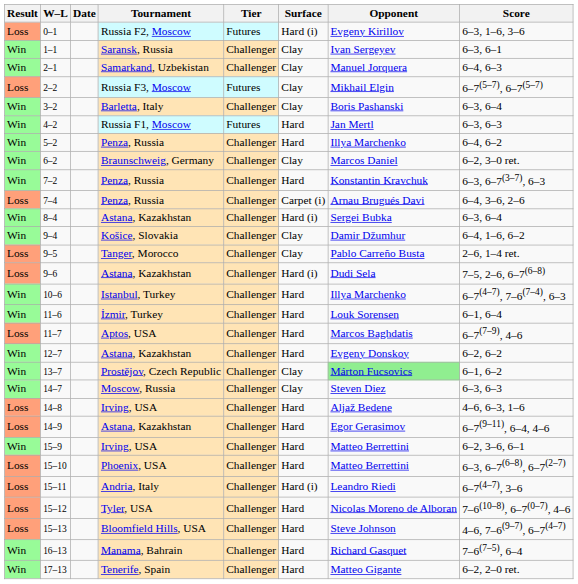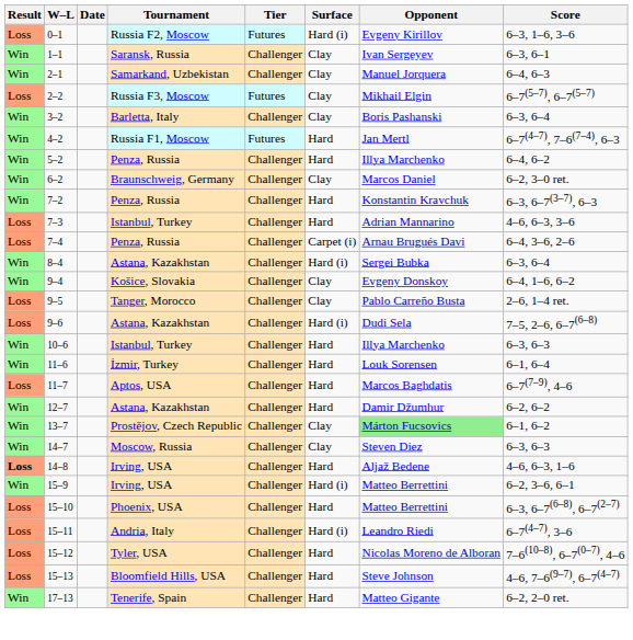 <table class="sortable wikitable">
 <tr>
 <th>Result</th>
 <th class="unsortable">W–L</th>
 <th>Date</th>
 <th>Tournament</th>
 <th>Tier</th>
 <th>Surface</th>
 <th>Opponent</th>
 <th class="unsortable">Score</th>
 </tr>
 <tr>
 <td bgcolor=FFA07A>Loss</td>
 <td><small>0–1</small></td>
 <td></td>
 <td style="background:#cffcff;">Russia F2, <a href='#'>Moscow</a></td>
 <td style="background:#cffcff;">Futures</td>
 <td>Hard (i)</td>
 <td> <a href='#'>Evgeny Kirillov</a></td>
 <td>6–3, 1–6, 3–6</td>
 </tr>
 <tr>
 <td bgcolor=98fb98>Win</td>
 <td><small>1–1</small></td>
 <td></td>
 <td style="background:moccasin;"><a href='#'>Saransk</a>, Russia</td>
 <td style="background:moccasin;">Challenger</td>
 <td>Clay</td>
 <td> <a href='#'>Ivan Sergeyev</a></td>
 <td>6–3, 6–1</td>
 </tr>
 <tr>
 <td bgcolor=98fb98>Win</td>
 <td><small>2–1</small></td>
 <td></td>
 <td style="background:moccasin;"><a href='#'>Samarkand</a>, Uzbekistan</td>
 <td style="background:moccasin;">Challenger</td>
 <td>Clay</td>
 <td> <a href='#'>Manuel Jorquera</a></td>
 <td>6–4, 6–3</td>
 </tr>
 <tr>
 <td bgcolor=FFA07A>Loss</td>
 <td><small>2–2</small></td>
 <td></td>
 <td style="background:#cffcff;">Russia F3, <a href='#'>Moscow</a></td>
 <td style="background:#cffcff;">Futures</td>
 <td>Clay</td>
 <td> <a href='#'>Mikhail Elgin</a></td>
 <td>6–7<sup>(5–7)</sup>, 6–7<sup>(5–7)</sup></td>
 </tr>
 <tr>
 <td bgcolor=98fb98>Win</td>
 <td><small>3–2</small></td>
 <td></td>
 <td style="background:moccasin;"><a href='#'>Barletta</a>, Italy</td>
 <td style="background:moccasin;">Challenger</td>
 <td>Clay</td>
 <td> <a href='#'>Boris Pashanski</a></td>
 <td>6–3, 6–4</td>
 </tr>
 <tr>
 <td bgcolor=98fb98>Win</td>
 <td><small>4–2</small></td>
 <td></td>
 <td style="background:#cffcff;">Russia F1, <a href='#'>Moscow</a></td>
 <td style="background:#cffcff;">Futures</td>
 <td>Hard</td>
 <td> <a href='#'>Jan Mertl</a></td>
-<td>6–3, 6–3</td>
+<td>6–7<sup>(4–7)</sup>, 7–6<sup>(7–4)</sup>, 6–3</td>
 </tr>
 <tr>
 <td bgcolor=98fb98>Win</td>
 <td><small>5–2</small></td>
 <td><a href='#'></a></td>
 <td style="background:moccasin;"><a href='#'>Penza</a>, Russia</td>
 <td style="background:moccasin;">Challenger</td>
 <td>Hard</td>
 <td> <a href='#'>Illya Marchenko</a></td>
 <td>6–4, 6–2</td>
 </tr>
 <tr>
 <td bgcolor=98fb98>Win</td>
 <td><small>6–2</small></td>
 <td><a href='#'></a></td>
 <td style="background:moccasin;"><a href='#'>Braunschweig</a>, Germany</td>
 <td style="background:moccasin;">Challenger</td>
 <td>Clay</td>
 <td> <a href='#'>Marcos Daniel</a></td>
 <td>6–2, 3–0 ret.</td>
 </tr>
 <tr>
 <td bgcolor=98fb98>Win</td>
 <td><small>7–2</small></td>
 <td><a href='#'></a></td>
 <td style="background:moccasin;"><a href='#'>Penza</a>, Russia</td>
 <td style="background:moccasin;">Challenger</td>
 <td>Hard</td>
 <td> <a href='#'>Konstantin Kravchuk</a></td>
 <td>6–3, 6–7<sup>(3–7)</sup>, 6–3</td>
 </tr>
 <tr>
 <td bgcolor=FFA07A>Loss</td>
+<td><small>7–3</small></td>
+<td><a href='#'></a></td>
+<td style="background:moccasin;"><a href='#'>Istanbul</a>, Turkey</td>
+<td style="background:moccasin;">Challenger</td>
+<td>Hard</td>
+<td> <a href='#'>Adrian Mannarino</a></td>
+<td>4–6, 6–3, 3–6</td>
+</tr>
+<tr>
+<td bgcolor=FFA07A>Loss</td>
 <td><small>7–4</small></td>
 <td><a href='#'></a></td>
 <td style="background:moccasin;"><a href='#'>Penza</a>, Russia</td>
 <td style="background:moccasin;">Challenger</td>
 <td>Carpet (i)</td>
 <td> <a href='#'>Arnau Brugués Davi</a></td>
 <td>6–4, 3–6, 2–6</td>
 </tr>
 <tr>
 <td bgcolor=98fb98>Win</td>
 <td><small>8–4</small></td>
 <td><a href='#'></a></td>
 <td style="background:moccasin;"><a href='#'>Astana</a>, Kazakhstan</td>
 <td style="background:moccasin;">Challenger</td>
 <td>Hard (i)</td>
 <td> <a href='#'>Sergei Bubka</a></td>
 <td>6–3, 6–4</td>
 </tr>
 <tr>
 <td bgcolor=98fb98>Win</td>
 <td><small>9–4</small></td>
 <td><a href='#'></a></td>
 <td style="background:moccasin;"><a href='#'>Košice</a>, Slovakia</td>
 <td style="background:moccasin;">Challenger</td>
 <td>Clay</td>
-<td> <a href='#'>Damir Džumhur</a></td>
+<td> <a href='#'>Evgeny Donskoy</a></td>
 <td>6–4, 1–6, 6–2</td>
 </tr>
 <tr>
 <td bgcolor=FFA07A>Loss</td>
 <td><small>9–5</small></td>
 <td><a href='#'></a></td>
 <td style="background:moccasin;"><a href='#'>Tanger</a>, Morocco</td>
 <td style="background:moccasin;">Challenger</td>
 <td>Clay</td>
 <td> <a href='#'>Pablo Carreño Busta</a></td>
 <td>2–6, 1–4 ret.</td>
 </tr>
 <tr>
 <td bgcolor=FFA07A>Loss</td>
 <td><small>9–6</small></td>
 <td><a href='#'></a></td>
 <td style="background:moccasin;"><a href='#'>Astana</a>, Kazakhstan</td>
 <td style="background:moccasin;">Challenger</td>
 <td>Hard (i)</td>
 <td> <a href='#'>Dudi Sela</a></td>
 <td>7–5, 2–6, 6–7<sup>(6–8)</sup></td>
 </tr>
 <tr>
 <td bgcolor=98fb98>Win</td>
 <td><small>10–6</small></td>
 <td><a href='#'></a></td>
 <td style="background:moccasin;"><a href='#'>Istanbul</a>, Turkey</td>
 <td style="background:moccasin;">Challenger</td>
 <td>Hard</td>
 <td> <a href='#'>Illya Marchenko</a></td>
-<td>6–7<sup>(4–7)</sup>, 7–6<sup>(7–4)</sup>, 6–3</td>
+<td>6–3, 6–3</td>
 </tr>
 <tr>
 <td bgcolor=98fb98>Win</td>
 <td><small>11–6</small></td>
 <td><a href='#'></a></td>
 <td style="background:moccasin;"><a href='#'>İzmir</a>, Turkey</td>
 <td style="background:moccasin;">Challenger</td>
 <td>Hard</td>
 <td> <a href='#'>Louk Sorensen</a></td>
 <td>6–1, 6–4</td>
 </tr>
 <tr>
 <td bgcolor=FFA07A>Loss</td>
 <td><small>11–7</small></td>
 <td><a href='#'></a></td>
 <td style="background:moccasin;"><a href='#'>Aptos</a>, USA</td>
 <td style="background:moccasin;">Challenger</td>
 <td>Hard</td>
 <td> <a href='#'>Marcos Baghdatis</a></td>
 <td>6–7<sup>(7–9)</sup>, 4–6</td>
 </tr>
 <tr>
 <td bgcolor=98fb98>Win</td>
 <td><small>12–7</small></td>
 <td><a href='#'></a></td>
 <td style="background:moccasin;"><a href='#'>Astana</a>, Kazakhstan</td>
 <td style="background:moccasin;">Challenger</td>
 <td>Hard</td>
-<td> <a href='#'>Evgeny Donskoy</a></td>
+<td> <a href='#'>Damir Džumhur</a></td>
 <td>6–2, 6–2</td>
 </tr>
 <tr>
 <td bgcolor=98fb98>Win</td>
 <td><small>13–7</small></td>
 <td><a href='#'></a></td>
 <td style="background:moccasin;"><a href='#'>Prostějov</a>, Czech Republic</td>
 <td style="background:moccasin;">Challenger</td>
 <td>Clay</td>
 <td style="background: lightgreen;"> <a href='#'>Márton Fucsovics</a></td>
 <td>6–1, 6–2</td>
 </tr>
 <tr>
 <td bgcolor=98fb98>Win</td>
 <td><small>14–7</small></td>
 <td><a href='#'></a></td>
 <td style="background:moccasin;"><a href='#'>Moscow</a>, Russia</td>
 <td style="background:moccasin;">Challenger</td>
 <td>Clay</td>
 <td> <a href='#'>Steven Diez</a></td>
 <td>6–3, 6–3</td>
 </tr>
 <tr>
-<td bgcolor=FFA07A>Loss</td>
+<td bgcolor=FFA07A><strong>Loss</strong></td>
 <td><small>14–8</small></td>
 <td><a href='#'></a></td>
 <td style="background:moccasin;"><a href='#'>Irving</a>, USA</td>
 <td style="background:moccasin;">Challenger</td>
 <td>Hard</td>
 <td> <a href='#'>Aljaž Bedene</a></td>
 <td>4–6, 6–3, 1–6</td>
 </tr>
 <tr>
-<td bgcolor=FFA07A>Loss</td>
-<td><small>14–9</small></td>
-<td><a href='#'></a></td>
-<td style="background:moccasin;"><a href='#'>Astana</a>, Kazakhstan</td>
-<td style="background:moccasin;">Challenger</td>
-<td>Hard</td>
-<td> <a href='#'>Egor Gerasimov</a></td>
-<td>6–7<sup>(9–11)</sup>, 6–4, 4–6</td>
-</tr>
-<tr>
 <td bgcolor=98fb98>Win</td>
 <td><small>15–9</small></td>
 <td><a href='#'></a></td>
 <td style="background:moccasin;"><a href='#'>Irving</a>, USA</td>
 <td style="background:moccasin;">Challenger</td>
-<td>Hard</td>
+<td>Hard (i)</td>
 <td> <a href='#'>Matteo Berrettini</a></td>
 <td>6–2, 3–6, 6–1</td>
 </tr>
 <tr>
 <td bgcolor=FFA07A>Loss</td>
 <td><small>15–10</small></td>
 <td><a href='#'></a></td>
 <td style="background:moccasin;"><a href='#'>Phoenix</a>, USA</td>
 <td style="background:moccasin;">Challenger</td>
 <td>Hard</td>
 <td> <a href='#'>Matteo Berrettini</a></td>
 <td>6–3, 6–7<sup>(6–8)</sup>, 6–7<sup>(2–7)</sup></td>
 </tr>
 <tr>
 <td bgcolor=FFA07A>Loss</td>
 <td><small>15–11</small></td>
 <td><a href='#'></a></td>
 <td style="background:moccasin;"><a href='#'>Andria</a>, Italy</td>
 <td style="background:moccasin;">Challenger</td>
 <td>Hard (i)</td>
 <td> <a href='#'>Leandro Riedi</a></td>
 <td>6–7<sup>(4–7)</sup>, 3–6</td>
 </tr>
 <tr>
 <td bgcolor=FFA07A>Loss</td>
 <td><small>15–12</small></td>
 <td><a href='#'></a></td>
 <td style="background:moccasin;"><a href='#'>Tyler</a>, USA</td>
 <td style="background:moccasin;">Challenger</td>
 <td>Hard</td>
 <td> <a href='#'>Nicolas Moreno de Alboran</a></td>
 <td>7–6<sup>(10–8)</sup>, 6–7<sup>(0–7)</sup>, 4–6</td>
 </tr>
 <tr>
 <td bgcolor=FFA07A>Loss</td>
 <td><small>15–13</small></td>
 <td><a href='#'></a></td>
 <td style="background:moccasin;"><a href='#'>Bloomfield Hills</a>, USA</td>
 <td style="background:moccasin;">Challenger</td>
 <td>Hard</td>
 <td> <a href='#'>Steve Johnson</a></td>
 <td>4–6, 7–6<sup>(9–7)</sup>, 6–7<sup>(4–7)</sup></td>
 </tr>
 <tr>
 <td bgcolor=98FB98>Win</td>
-<td><small>16–13</small></td>
-<td><a href='#'></a></td>
-<td style="background:moccasin;"><a href='#'>Manama</a>, Bahrain</td>
-<td style="background:moccasin;">Challenger</td>
-<td>Hard</td>
-<td> <a href='#'>Richard Gasquet</a></td>
-<td>7–6<sup>(7–5)</sup>, 6–4</td>
-</tr>
-<tr>
-<td bgcolor=98FB98>Win</td>
 <td><small>17–13</small></td>
 <td><a href='#'></a></td>
 <td style="background:moccasin;"><a href='#'>Tenerife</a>, Spain</td>
 <td style="background:moccasin;">Challenger</td>
 <td>Hard</td>
 <td> <a href='#'>Matteo Gigante</a></td>
 <td>6–2, 2–0 ret.</td>
 </tr>
 </table>
